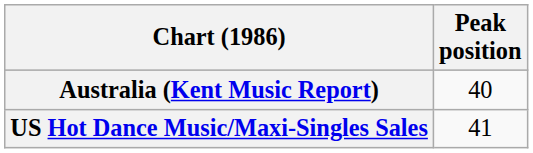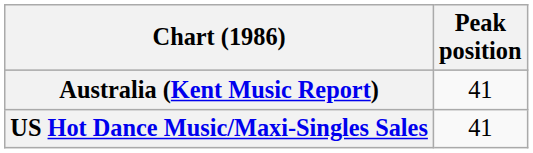 <table class="wikitable sortable plainrowheaders">
 <tr>
 <th scope="col">Chart (1986)</th>
 <th scope="col">Peak<br>position</th>
 </tr>
 <tr>
 <th scope="row">Australia (<a href='#'>Kent Music Report</a>)</th>
-<td align="center">40</td>
+<td align="center">41</td>
 </tr>
 <tr>
 <th scope="row">US <a href='#'>Hot Dance Music/Maxi-Singles Sales</a></th>
 <td align="center">41</td>
 </tr>
 </table>
